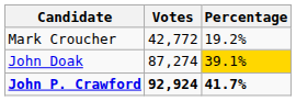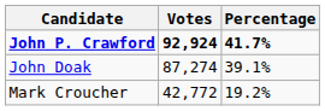 <table class=wikitable>
 <tr>
 <th>Candidate</th>
 <th>Votes</th>
 <th>Percentage</th>
 </tr>
 <tr>
+<td><strong><a href='#'>John P. Crawford</a></strong></td>
+<td><strong>92,924</strong></td>
+<td><strong>41.7%</strong></td>
+</tr>
+<tr>
+<td><a href='#'>John Doak</a></td>
+<td>87,274</td>
+<td>39.1%</td>
+</tr>
+<tr>
 <td>Mark Croucher</td>
 <td>42,772</td>
 <td>19.2%</td>
 </tr>
-<tr>
-<td><a href='#'>John Doak</a></td>
-<td>87,274</td>
-<td style="background: gold;">39.1%</td>
-</tr>
-<tr>
-<td><strong><a href='#'>John P. Crawford</a></strong></td>
-<td><strong>92,924</strong></td>
-<td><strong>41.7%</strong></td>
-</tr>
 </table>
